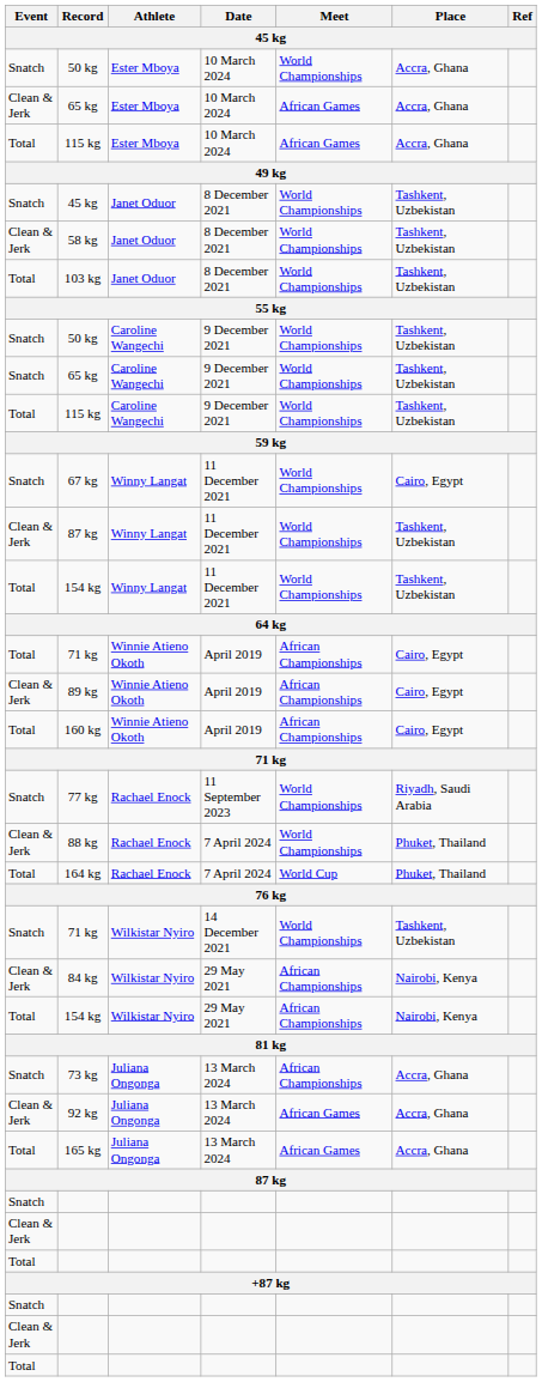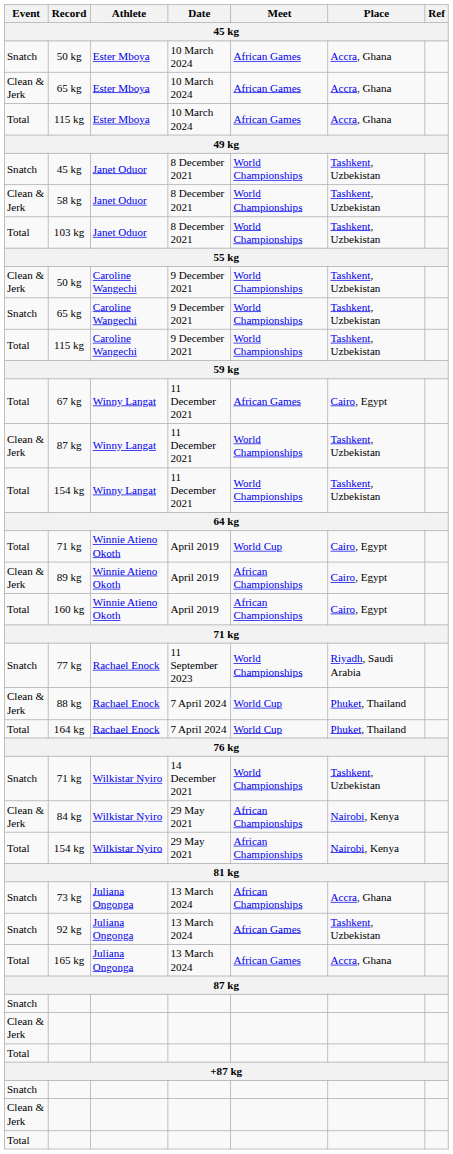 <table class="wikitable" style="font-size:95%;">
 <tr>
 <th width=9%>Event</th>
 <th width=6%>Record</th>
 <th width=16%>Athlete</th>
 <th width=13%>Date</th>
 <th width=20%>Meet</th>
 <th width=20%>Place</th>
 <th width=3%>Ref</th>
 </tr>
 <tr bgcolor="#DDDDDD">
 <th colspan="7">45 kg</th>
 </tr>
 <tr>
 <td>Snatch</td>
 <td align="center">50 kg</td>
 <td><a href='#'>Ester Mboya</a></td>
 <td>10 March 2024</td>
-<td><a href='#'>World Championships</a></td>
+<td><a href='#'>African Games</a></td>
 <td><a href='#'>Accra</a>, Ghana</td>
 <td></td>
 </tr>
 <tr>
 <td>Clean & Jerk</td>
 <td align="center">65 kg</td>
 <td><a href='#'>Ester Mboya</a></td>
 <td>10 March 2024</td>
 <td><a href='#'>African Games</a></td>
 <td><a href='#'>Accra</a>, Ghana</td>
 <td></td>
 </tr>
 <tr>
 <td>Total</td>
 <td align="center">115 kg</td>
 <td><a href='#'>Ester Mboya</a></td>
 <td>10 March 2024</td>
 <td><a href='#'>African Games</a></td>
 <td><a href='#'>Accra</a>, Ghana</td>
 <td></td>
 </tr>
 <tr bgcolor="#DDDDDD">
 <th colspan="7">49 kg</th>
 </tr>
 <tr>
 <td>Snatch</td>
 <td align="center">45 kg</td>
 <td><a href='#'>Janet Oduor</a></td>
 <td>8 December 2021</td>
 <td><a href='#'>World Championships</a></td>
 <td><a href='#'>Tashkent</a>, Uzbekistan</td>
 <td></td>
 </tr>
 <tr>
 <td>Clean & Jerk</td>
 <td align="center">58 kg</td>
 <td><a href='#'>Janet Oduor</a></td>
 <td>8 December 2021</td>
 <td><a href='#'>World Championships</a></td>
 <td><a href='#'>Tashkent</a>, Uzbekistan</td>
 <td></td>
 </tr>
 <tr>
 <td>Total</td>
 <td align="center">103 kg</td>
 <td><a href='#'>Janet Oduor</a></td>
 <td>8 December 2021</td>
 <td><a href='#'>World Championships</a></td>
 <td><a href='#'>Tashkent</a>, Uzbekistan</td>
 <td></td>
 </tr>
 <tr bgcolor="#DDDDDD">
 <th colspan="7">55 kg</th>
 </tr>
 <tr>
-<td>Snatch</td>
+<td>Clean & Jerk</td>
 <td align="center">50 kg</td>
 <td><a href='#'>Caroline Wangechi</a></td>
 <td>9 December 2021</td>
 <td><a href='#'>World Championships</a></td>
 <td><a href='#'>Tashkent</a>, Uzbekistan</td>
 <td></td>
 </tr>
 <tr>
 <td>Snatch</td>
 <td align="center">65 kg</td>
 <td><a href='#'>Caroline Wangechi</a></td>
 <td>9 December 2021</td>
 <td><a href='#'>World Championships</a></td>
 <td><a href='#'>Tashkent</a>, Uzbekistan</td>
 <td></td>
 </tr>
 <tr>
 <td>Total</td>
 <td align="center">115 kg</td>
 <td><a href='#'>Caroline Wangechi</a></td>
 <td>9 December 2021</td>
 <td><a href='#'>World Championships</a></td>
 <td><a href='#'>Tashkent</a>, Uzbekistan</td>
 <td></td>
 </tr>
 <tr bgcolor="#DDDDDD">
 <th colspan="7">59 kg</th>
 </tr>
 <tr>
-<td>Snatch</td>
+<td>Total</td>
 <td align="center">67 kg</td>
 <td><a href='#'>Winny Langat</a></td>
 <td>11 December 2021</td>
-<td><a href='#'>World Championships</a></td>
+<td><a href='#'>African Games</a></td>
 <td><a href='#'>Cairo</a>, Egypt</td>
 <td></td>
 </tr>
 <tr>
 <td>Clean & Jerk</td>
 <td align="center">87 kg</td>
 <td><a href='#'>Winny Langat</a></td>
 <td>11 December 2021</td>
 <td><a href='#'>World Championships</a></td>
 <td><a href='#'>Tashkent</a>, Uzbekistan</td>
 <td></td>
 </tr>
 <tr>
 <td>Total</td>
 <td align="center">154 kg</td>
 <td><a href='#'>Winny Langat</a></td>
 <td>11 December 2021</td>
 <td><a href='#'>World Championships</a></td>
 <td><a href='#'>Tashkent</a>, Uzbekistan</td>
 <td></td>
 </tr>
 <tr bgcolor="#DDDDDD">
 <th colspan="7">64 kg</th>
 </tr>
 <tr>
 <td>Total</td>
 <td align="center">71 kg</td>
 <td><a href='#'>Winnie Atieno Okoth</a></td>
 <td>April 2019</td>
-<td><a href='#'>African Championships</a></td>
+<td><a href='#'>World Cup</a></td>
 <td><a href='#'>Cairo</a>, Egypt</td>
 <td></td>
 </tr>
 <tr>
 <td>Clean & Jerk</td>
 <td align="center">89 kg</td>
 <td><a href='#'>Winnie Atieno Okoth</a></td>
 <td>April 2019</td>
 <td><a href='#'>African Championships</a></td>
 <td><a href='#'>Cairo</a>, Egypt</td>
 <td></td>
 </tr>
 <tr>
 <td>Total</td>
 <td align="center">160 kg</td>
 <td><a href='#'>Winnie Atieno Okoth</a></td>
 <td>April 2019</td>
 <td><a href='#'>African Championships</a></td>
 <td><a href='#'>Cairo</a>, Egypt</td>
 <td></td>
 </tr>
 <tr bgcolor="#DDDDDD">
 <th colspan="7">71 kg</th>
 </tr>
 <tr>
 <td>Snatch</td>
 <td align="center">77 kg</td>
 <td><a href='#'>Rachael Enock</a></td>
 <td>11 September 2023</td>
 <td><a href='#'>World Championships</a></td>
 <td><a href='#'>Riyadh</a>, Saudi Arabia</td>
 <td></td>
 </tr>
 <tr>
 <td>Clean & Jerk</td>
 <td align="center">88 kg</td>
 <td><a href='#'>Rachael Enock</a></td>
 <td>7 April 2024</td>
-<td><a href='#'>World Championships</a></td>
+<td><a href='#'>World Cup</a></td>
 <td><a href='#'>Phuket</a>, Thailand</td>
 <td></td>
 </tr>
 <tr>
 <td>Total</td>
 <td align="center">164 kg</td>
 <td><a href='#'>Rachael Enock</a></td>
 <td>7 April 2024</td>
 <td><a href='#'>World Cup</a></td>
 <td><a href='#'>Phuket</a>, Thailand</td>
 <td></td>
 </tr>
 <tr bgcolor="#DDDDDD">
 <th colspan="7">76 kg</th>
 </tr>
 <tr>
 <td>Snatch</td>
 <td align="center">71 kg</td>
 <td><a href='#'>Wilkistar Nyiro</a></td>
 <td>14 December 2021</td>
 <td><a href='#'>World Championships</a></td>
 <td><a href='#'>Tashkent</a>, Uzbekistan</td>
 <td></td>
 </tr>
 <tr>
 <td>Clean & Jerk</td>
 <td align="center">84 kg</td>
 <td><a href='#'>Wilkistar Nyiro</a></td>
 <td>29 May 2021</td>
 <td><a href='#'>African Championships</a></td>
 <td><a href='#'>Nairobi</a>, Kenya</td>
 <td></td>
 </tr>
 <tr>
 <td>Total</td>
 <td align="center">154 kg</td>
 <td><a href='#'>Wilkistar Nyiro</a></td>
 <td>29 May 2021</td>
 <td><a href='#'>African Championships</a></td>
 <td><a href='#'>Nairobi</a>, Kenya</td>
 <td></td>
 </tr>
 <tr bgcolor="#DDDDDD">
 <th colspan="7">81 kg</th>
 </tr>
 <tr>
 <td>Snatch</td>
 <td align="center">73 kg</td>
 <td><a href='#'>Juliana Ongonga</a></td>
 <td>13 March 2024</td>
 <td><a href='#'>African Championships</a></td>
 <td><a href='#'>Accra</a>, Ghana</td>
 <td></td>
 </tr>
 <tr>
-<td>Clean & Jerk</td>
+<td>Snatch</td>
 <td align="center">92 kg</td>
 <td><a href='#'>Juliana Ongonga</a></td>
 <td>13 March 2024</td>
 <td><a href='#'>African Games</a></td>
-<td><a href='#'>Accra</a>, Ghana</td>
+<td><a href='#'>Tashkent</a>, Uzbekistan</td>
 <td></td>
 </tr>
 <tr>
 <td>Total</td>
 <td align="center">165 kg</td>
 <td><a href='#'>Juliana Ongonga</a></td>
 <td>13 March 2024</td>
 <td><a href='#'>African Games</a></td>
 <td><a href='#'>Accra</a>, Ghana</td>
 <td></td>
 </tr>
 <tr bgcolor="#DDDDDD">
 <th colspan="7">87 kg</th>
 </tr>
 <tr>
 <td>Snatch</td>
 <td align="center"></td>
 <td></td>
 <td></td>
 <td></td>
 <td></td>
 <td></td>
 </tr>
 <tr>
 <td>Clean & Jerk</td>
 <td align="center"></td>
 <td></td>
 <td></td>
 <td></td>
 <td></td>
 <td></td>
 </tr>
 <tr>
 <td>Total</td>
 <td align="center"></td>
 <td></td>
 <td></td>
 <td></td>
 <td></td>
 <td></td>
 </tr>
 <tr bgcolor="#DDDDDD">
 <th colspan="7">+87 kg</th>
 </tr>
 <tr>
 <td>Snatch</td>
 <td align="center"></td>
 <td></td>
 <td></td>
 <td></td>
 <td></td>
 <td></td>
 </tr>
 <tr>
 <td>Clean & Jerk</td>
 <td align="center"></td>
 <td></td>
 <td></td>
 <td></td>
 <td></td>
 <td></td>
 </tr>
 <tr>
 <td>Total</td>
 <td align="center"></td>
 <td></td>
 <td></td>
 <td></td>
 <td></td>
 <td></td>
 </tr>
 </table>
